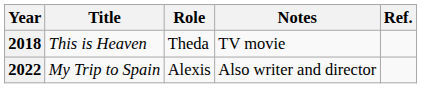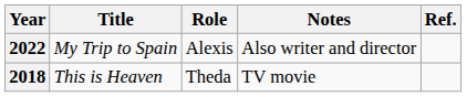 <table class="wikitable">
 <tr>
 <th>Year</th>
 <th>Title</th>
 <th>Role</th>
 <th>Notes</th>
 <th>Ref.</th>
 </tr>
 <tr>
+<th scope="row">2022</th>
+<td><em>My Trip to Spain</em></td>
+<td>Alexis</td>
+<td>Also writer and director</td>
+<td align="center"></td>
+</tr>
+<tr>
 <th scope="row">2018</th>
 <td><em>This is Heaven</em></td>
 <td>Theda</td>
 <td>TV movie</td>
 <td align="center"></td>
 </tr>
-<tr>
-<th scope="row">2022</th>
-<td><em>My Trip to Spain</em></td>
-<td>Alexis</td>
-<td>Also writer and director</td>
-<td align="center"></td>
-</tr>
 </table>
